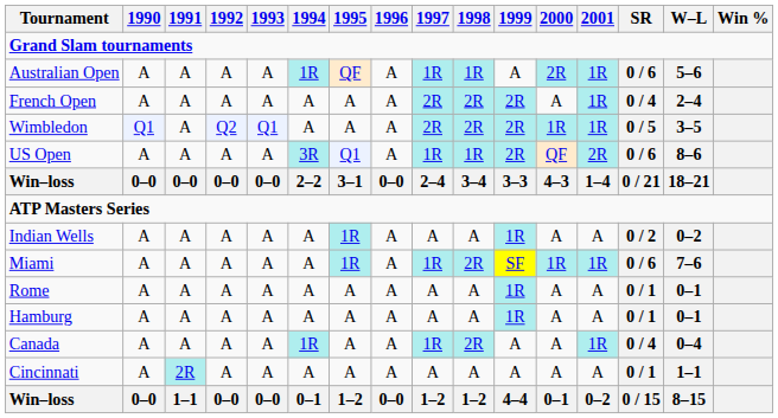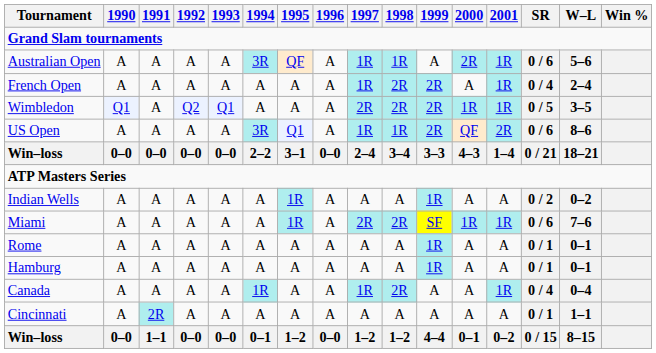 <table class=wikitable style=text-align:center;font-size:97%>
 <tr>
 <th>Tournament</th>
 <th><a href='#'>1990</a></th>
 <th><a href='#'>1991</a></th>
 <th><a href='#'>1992</a></th>
 <th><a href='#'>1993</a></th>
 <th><a href='#'>1994</a></th>
 <th><a href='#'>1995</a></th>
 <th><a href='#'>1996</a></th>
 <th><a href='#'>1997</a></th>
 <th><a href='#'>1998</a></th>
 <th><a href='#'>1999</a></th>
 <th><a href='#'>2000</a></th>
 <th><a href='#'>2001</a></th>
 <th>SR</th>
 <th>W–L</th>
 <th>Win %</th>
 </tr>
 <tr>
 <td colspan=23 align=left><strong><a href='#'>Grand Slam tournaments</a></strong></td>
 </tr>
 <tr>
 <td align=left><a href='#'>Australian Open</a></td>
 <td>A</td>
 <td>A</td>
 <td>A</td>
 <td>A</td>
-<td bgcolor=afeeee><a href='#'>1R</a></td>
+<td bgcolor=afeeee><a href='#'>3R</a></td>
 <td bgcolor=ffebcd><a href='#'>QF</a></td>
 <td>A</td>
 <td bgcolor=afeeee><a href='#'>1R</a></td>
 <td bgcolor=afeeee><a href='#'>1R</a></td>
 <td>A</td>
 <td bgcolor=afeeee><a href='#'>2R</a></td>
 <td bgcolor=afeeee><a href='#'>1R</a></td>
 <th>0 / 6</th>
 <th>5–6</th>
 <th></th>
 </tr>
 <tr>
 <td align=left><a href='#'>French Open</a></td>
 <td>A</td>
 <td>A</td>
 <td>A</td>
 <td>A</td>
 <td>A</td>
 <td>A</td>
 <td>A</td>
-<td bgcolor=afeeee><a href='#'>2R</a></td>
+<td bgcolor=afeeee><a href='#'>1R</a></td>
 <td bgcolor=afeeee><a href='#'>2R</a></td>
 <td bgcolor=afeeee><a href='#'>2R</a></td>
 <td>A</td>
 <td bgcolor=afeeee><a href='#'>1R</a></td>
 <th>0 / 4</th>
 <th>2–4</th>
 <th></th>
 </tr>
 <tr>
 <td align=left><a href='#'>Wimbledon</a></td>
 <td bgcolor=ecf2ff><a href='#'>Q1</a></td>
 <td>A</td>
 <td bgcolor=ecf2ff><a href='#'>Q2</a></td>
 <td bgcolor=ecf2ff><a href='#'>Q1</a></td>
 <td>A</td>
 <td>A</td>
 <td>A</td>
 <td bgcolor=afeeee><a href='#'>2R</a></td>
 <td bgcolor=afeeee><a href='#'>2R</a></td>
 <td bgcolor=afeeee><a href='#'>2R</a></td>
 <td bgcolor=afeeee><a href='#'>1R</a></td>
 <td bgcolor=afeeee><a href='#'>1R</a></td>
 <th>0 / 5</th>
 <th>3–5</th>
 <th></th>
 </tr>
 <tr>
 <td align=left><a href='#'>US Open</a></td>
 <td>A</td>
 <td>A</td>
 <td>A</td>
 <td>A</td>
 <td bgcolor=afeeee><a href='#'>3R</a></td>
 <td bgcolor=ecf2ff><a href='#'>Q1</a></td>
 <td>A</td>
 <td bgcolor=afeeee><a href='#'>1R</a></td>
 <td bgcolor=afeeee><a href='#'>1R</a></td>
 <td bgcolor=afeeee><a href='#'>2R</a></td>
 <td bgcolor=ffebcd><a href='#'>QF</a></td>
 <td bgcolor=afeeee><a href='#'>2R</a></td>
 <th>0 / 6</th>
 <th>8–6</th>
 <th></th>
 </tr>
 <tr>
 <th style=text-align:left>Win–loss</th>
 <th>0–0</th>
 <th>0–0</th>
 <th>0–0</th>
 <th>0–0</th>
 <th>2–2</th>
 <th>3–1</th>
 <th>0–0</th>
 <th>2–4</th>
 <th>3–4</th>
 <th>3–3</th>
 <th>4–3</th>
 <th>1–4</th>
 <th>0 / 21</th>
 <th>18–21</th>
 <th></th>
 </tr>
 <tr>
 <td colspan=23 align=left><strong>ATP Masters Series</strong></td>
 </tr>
 <tr>
 <td align=left><a href='#'>Indian Wells</a></td>
 <td>A</td>
 <td>A</td>
 <td>A</td>
 <td>A</td>
 <td>A</td>
 <td bgcolor=afeeee><a href='#'>1R</a></td>
 <td>A</td>
 <td>A</td>
 <td>A</td>
 <td bgcolor=afeeee><a href='#'>1R</a></td>
 <td>A</td>
 <td>A</td>
 <th>0 / 2</th>
 <th>0–2</th>
 <th></th>
 </tr>
 <tr>
 <td align=left><a href='#'>Miami</a></td>
 <td>A</td>
 <td>A</td>
 <td>A</td>
 <td>A</td>
 <td>A</td>
 <td bgcolor=afeeee><a href='#'>1R</a></td>
 <td>A</td>
-<td bgcolor=afeeee><a href='#'>1R</a></td>
+<td bgcolor=afeeee><a href='#'>2R</a></td>
 <td bgcolor=afeeee><a href='#'>2R</a></td>
 <td bgcolor=yellow><a href='#'>SF</a></td>
 <td bgcolor=afeeee><a href='#'>1R</a></td>
 <td bgcolor=afeeee><a href='#'>1R</a></td>
 <th>0 / 6</th>
 <th>7–6</th>
 <th></th>
 </tr>
 <tr>
 <td align=left><a href='#'>Rome</a></td>
 <td>A</td>
 <td>A</td>
 <td>A</td>
 <td>A</td>
 <td>A</td>
 <td>A</td>
 <td>A</td>
 <td>A</td>
 <td>A</td>
 <td bgcolor=afeeee><a href='#'>1R</a></td>
 <td>A</td>
 <td>A</td>
 <th>0 / 1</th>
 <th>0–1</th>
 <th></th>
 </tr>
 <tr>
 <td align=left><a href='#'>Hamburg</a></td>
 <td>A</td>
 <td>A</td>
 <td>A</td>
 <td>A</td>
 <td>A</td>
 <td>A</td>
 <td>A</td>
 <td>A</td>
 <td>A</td>
 <td bgcolor=afeeee><a href='#'>1R</a></td>
 <td>A</td>
 <td>A</td>
 <th>0 / 1</th>
 <th>0–1</th>
 <th></th>
 </tr>
 <tr>
 <td align=left><a href='#'>Canada</a></td>
 <td>A</td>
 <td>A</td>
 <td>A</td>
 <td>A</td>
 <td bgcolor=afeeee><a href='#'>1R</a></td>
 <td>A</td>
 <td>A</td>
 <td bgcolor=afeeee><a href='#'>1R</a></td>
 <td bgcolor=afeeee><a href='#'>2R</a></td>
 <td>A</td>
 <td>A</td>
 <td bgcolor=afeeee><a href='#'>1R</a></td>
 <th>0 / 4</th>
 <th>0–4</th>
 <th></th>
 </tr>
 <tr>
 <td align=left><a href='#'>Cincinnati</a></td>
 <td>A</td>
 <td bgcolor=afeeee><a href='#'>2R</a></td>
 <td>A</td>
 <td>A</td>
 <td>A</td>
 <td>A</td>
 <td>A</td>
 <td>A</td>
 <td>A</td>
 <td>A</td>
 <td>A</td>
 <td>A</td>
 <th>0 / 1</th>
 <th>1–1</th>
 <th></th>
 </tr>
 <tr>
 <th style=text-align:left>Win–loss</th>
 <th>0–0</th>
 <th>1–1</th>
 <th>0–0</th>
 <th>0–0</th>
 <th>0–1</th>
 <th>1–2</th>
 <th>0–0</th>
 <th>1–2</th>
 <th>1–2</th>
 <th>4–4</th>
 <th>0–1</th>
 <th>0–2</th>
 <th>0 / 15</th>
 <th>8–15</th>
 <th></th>
 </tr>
 </table>
